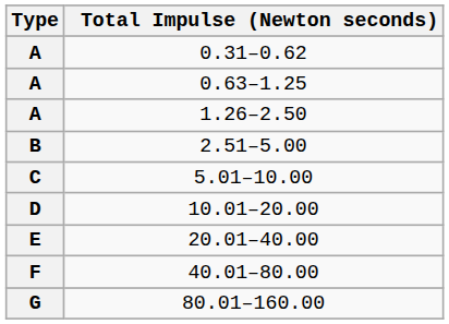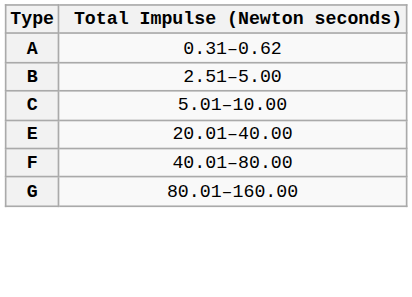 <table class = "wikitable" style = "float:right; font-size:85%; margin-left:15px">
 <tr>
 <th>Type</th>
 <th> Total Impulse (Newton seconds)</th>
 </tr>
 <tr>
 <th>A</th>
 <td align="center">0.31–0.62</td>
 </tr>
 <tr>
-<th>A</th>
-<td align="center">0.63–1.25</td>
-</tr>
-<tr>
-<th>A</th>
-<td align="center">1.26–2.50</td>
-</tr>
-<tr>
 <th>B</th>
 <td align="center">2.51–5.00</td>
 </tr>
 <tr>
 <th>C</th>
 <td align="center">5.01–10.00</td>
-</tr>
-<tr>
-<th>D</th>
-<td align="center">10.01–20.00</td>
 </tr>
 <tr>
 <th>E</th>
 <td align="center">20.01–40.00</td>
 </tr>
 <tr>
 <th>F</th>
 <td align="center">40.01–80.00</td>
 </tr>
 <tr>
 <th>G</th>
 <td align="center">80.01–160.00</td>
 </tr>
 </table>
